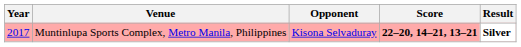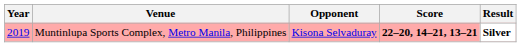 <table class="sortable wikitable" style="font-size: 90%">
 <tr>
 <th>Year</th>
 <th>Venue</th>
 <th>Opponent</th>
 <th>Score</th>
 <th>Result</th>
 </tr>
 <tr style="background:#FFAAAA">
-<td align="center"><a href='#'>2017</a></td>
+<td align="center"><a href='#'>2019</a></td>
 <td align="left">Muntinlupa Sports Complex, <a href='#'>Metro Manila</a>, Philippines</td>
 <td align="left"> <a href='#'>Kisona Selvaduray</a></td>
 <td align="left"><strong>22–20, 14–21, 13–21</strong></td>
 <td style="text-align:left; background:white"> <strong>Silver</strong></td>
 </tr>
 </table>
